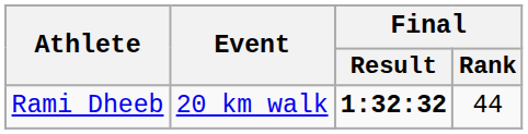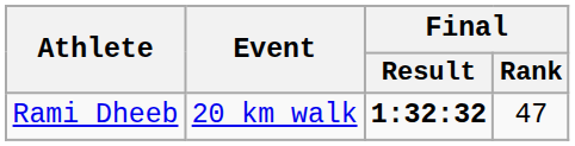 <table class=wikitable style="font-size:90%">
 <tr>
 <th rowspan="2">Athlete</th>
 <th rowspan="2">Event</th>
 <th colspan="2">Final</th>
 </tr>
 <tr style="font-size:95%">
 <th>Result</th>
 <th>Rank</th>
 </tr>
 <tr align=center>
 <td align=left><a href='#'>Rami Dheeb</a></td>
 <td align=left><a href='#'>20 km walk</a></td>
 <td><strong>1:32:32</strong></td>
-<td>44</td>
+<td>47</td>
 </tr>
 </table>
